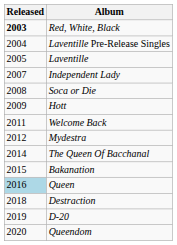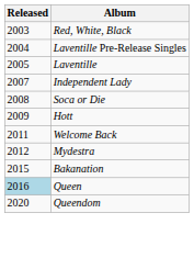 <table class="wikitable">
 <tr>
 <th>Released</th>
 <th>Album</th>
 </tr>
 <tr>
-<td><strong>2003</strong></td>
+<td>2003</td>
 <td><em>Red, White, Black</em></td>
 </tr>
 <tr>
 <td>2004</td>
 <td><em>Laventille</em> Pre-Release Singles</td>
 </tr>
 <tr>
 <td>2005</td>
 <td><em>Laventille</em></td>
 </tr>
 <tr>
 <td>2007</td>
 <td><em>Independent Lady</em></td>
 </tr>
 <tr>
 <td>2008</td>
 <td><em>Soca or Die</em></td>
 </tr>
 <tr>
 <td>2009</td>
 <td><em>Hott</em></td>
 </tr>
 <tr>
 <td>2011</td>
 <td><em>Welcome Back</em></td>
 </tr>
 <tr>
 <td>2012</td>
 <td><em>Mydestra</em></td>
 </tr>
 <tr>
-<td>2014</td>
-<td><em>The Queen Of Bacchanal</em></td>
-</tr>
-<tr>
 <td>2015</td>
 <td><em>Bakanation</em></td>
 </tr>
 <tr>
 <td style="background: lightblue;">2016</td>
 <td><em>Queen</em></td>
 </tr>
 <tr>
-<td>2018</td>
-<td><em>Destraction</em></td>
-</tr>
-<tr>
-<td>2019</td>
-<td><em>D-20</em></td>
-</tr>
-<tr>
 <td>2020</td>
 <td><em>Queendom</em></td>
 </tr>
 </table>
